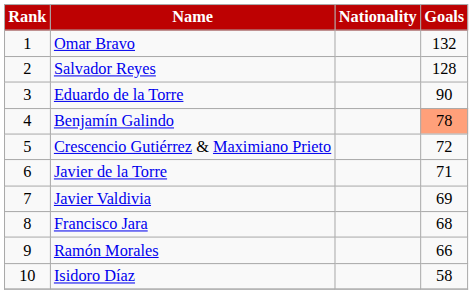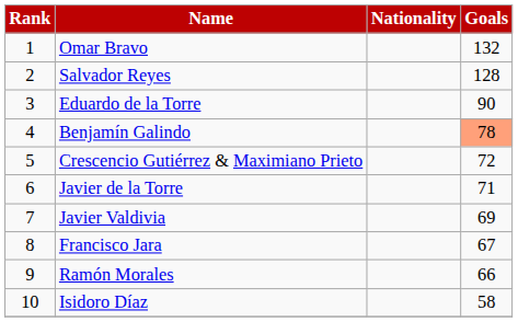 <table class="wikitable" style="text-align: center;">
 <tr>
 </tr>
 <tr>
 <th style="color:#fff; background:#bd0102;">Rank</th>
 <th style="color:#fff; background:#bd0102;">Name</th>
 <th style="color:#fff; background:#bd0102;">Nationality</th>
 <th style="color:#fff; background:#bd0102;">Goals</th>
 </tr>
 <tr>
 <td>1</td>
 <td align="left"><a href='#'>Omar Bravo</a></td>
 <td></td>
 <td>132</td>
 </tr>
 <tr>
 <td>2</td>
 <td align="left"><a href='#'>Salvador Reyes</a></td>
 <td></td>
 <td>128</td>
 </tr>
 <tr>
 <td>3</td>
 <td align="left"><a href='#'>Eduardo de la Torre</a></td>
 <td></td>
 <td>90</td>
 </tr>
 <tr>
 <td>4</td>
 <td align="left"><a href='#'>Benjamín Galindo</a></td>
 <td></td>
 <td style="background: lightsalmon;">78</td>
 </tr>
 <tr>
 <td>5</td>
 <td align="left"><a href='#'>Crescencio Gutiérrez</a> & <a href='#'>Maximiano Prieto</a></td>
 <td></td>
 <td>72</td>
 </tr>
 <tr>
 <td>6</td>
 <td align="left"><a href='#'>Javier de la Torre</a></td>
 <td></td>
 <td>71</td>
 </tr>
 <tr>
 <td>7</td>
 <td align="left"><a href='#'>Javier Valdivia</a></td>
 <td></td>
 <td>69</td>
 </tr>
 <tr>
 <td>8</td>
 <td align="left"><a href='#'>Francisco Jara</a></td>
 <td></td>
-<td>68</td>
+<td>67</td>
 </tr>
 <tr>
 <td>9</td>
 <td align="left"><a href='#'>Ramón Morales</a></td>
 <td></td>
 <td>66</td>
 </tr>
 <tr>
 <td>10</td>
 <td align="left"><a href='#'>Isidoro Díaz</a></td>
 <td></td>
 <td>58</td>
 </tr>
 <tr>
 </tr>
 </table>
